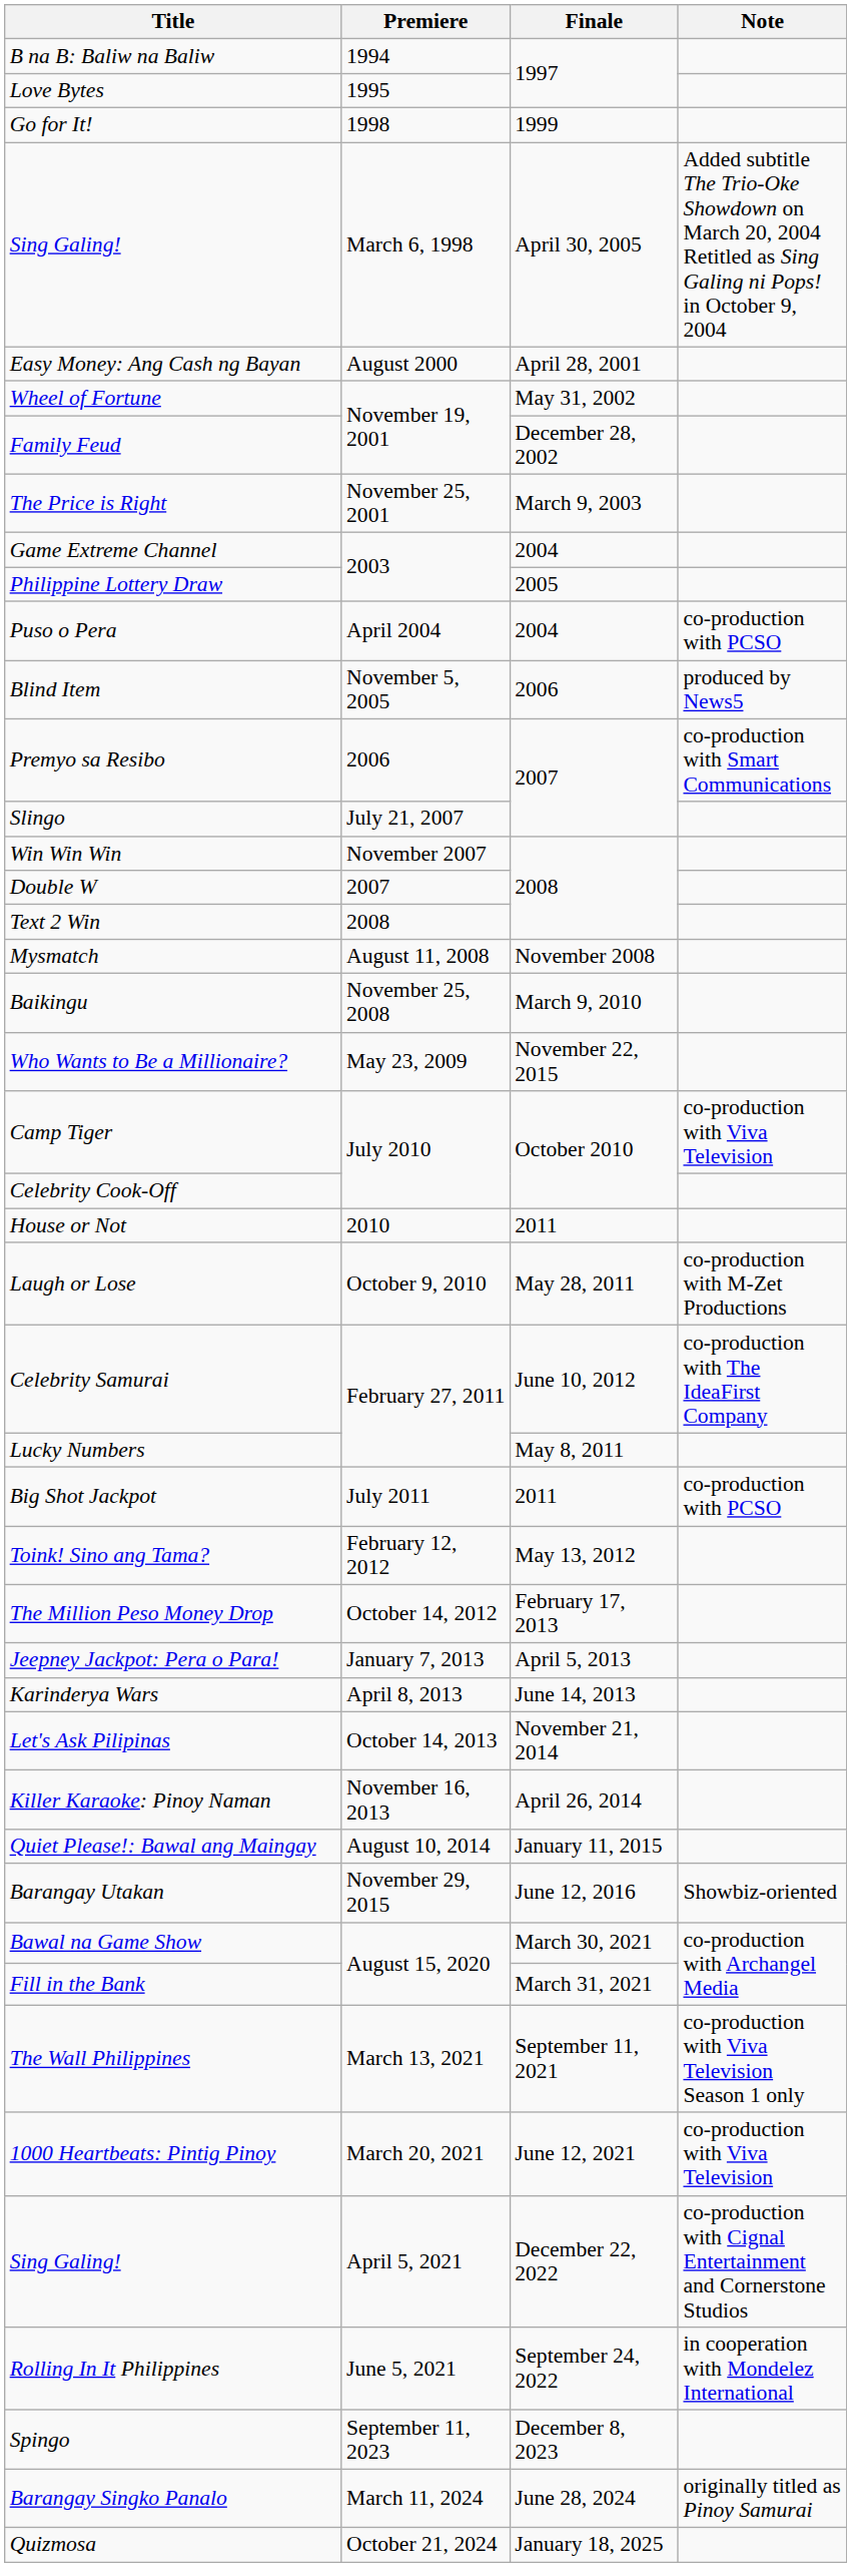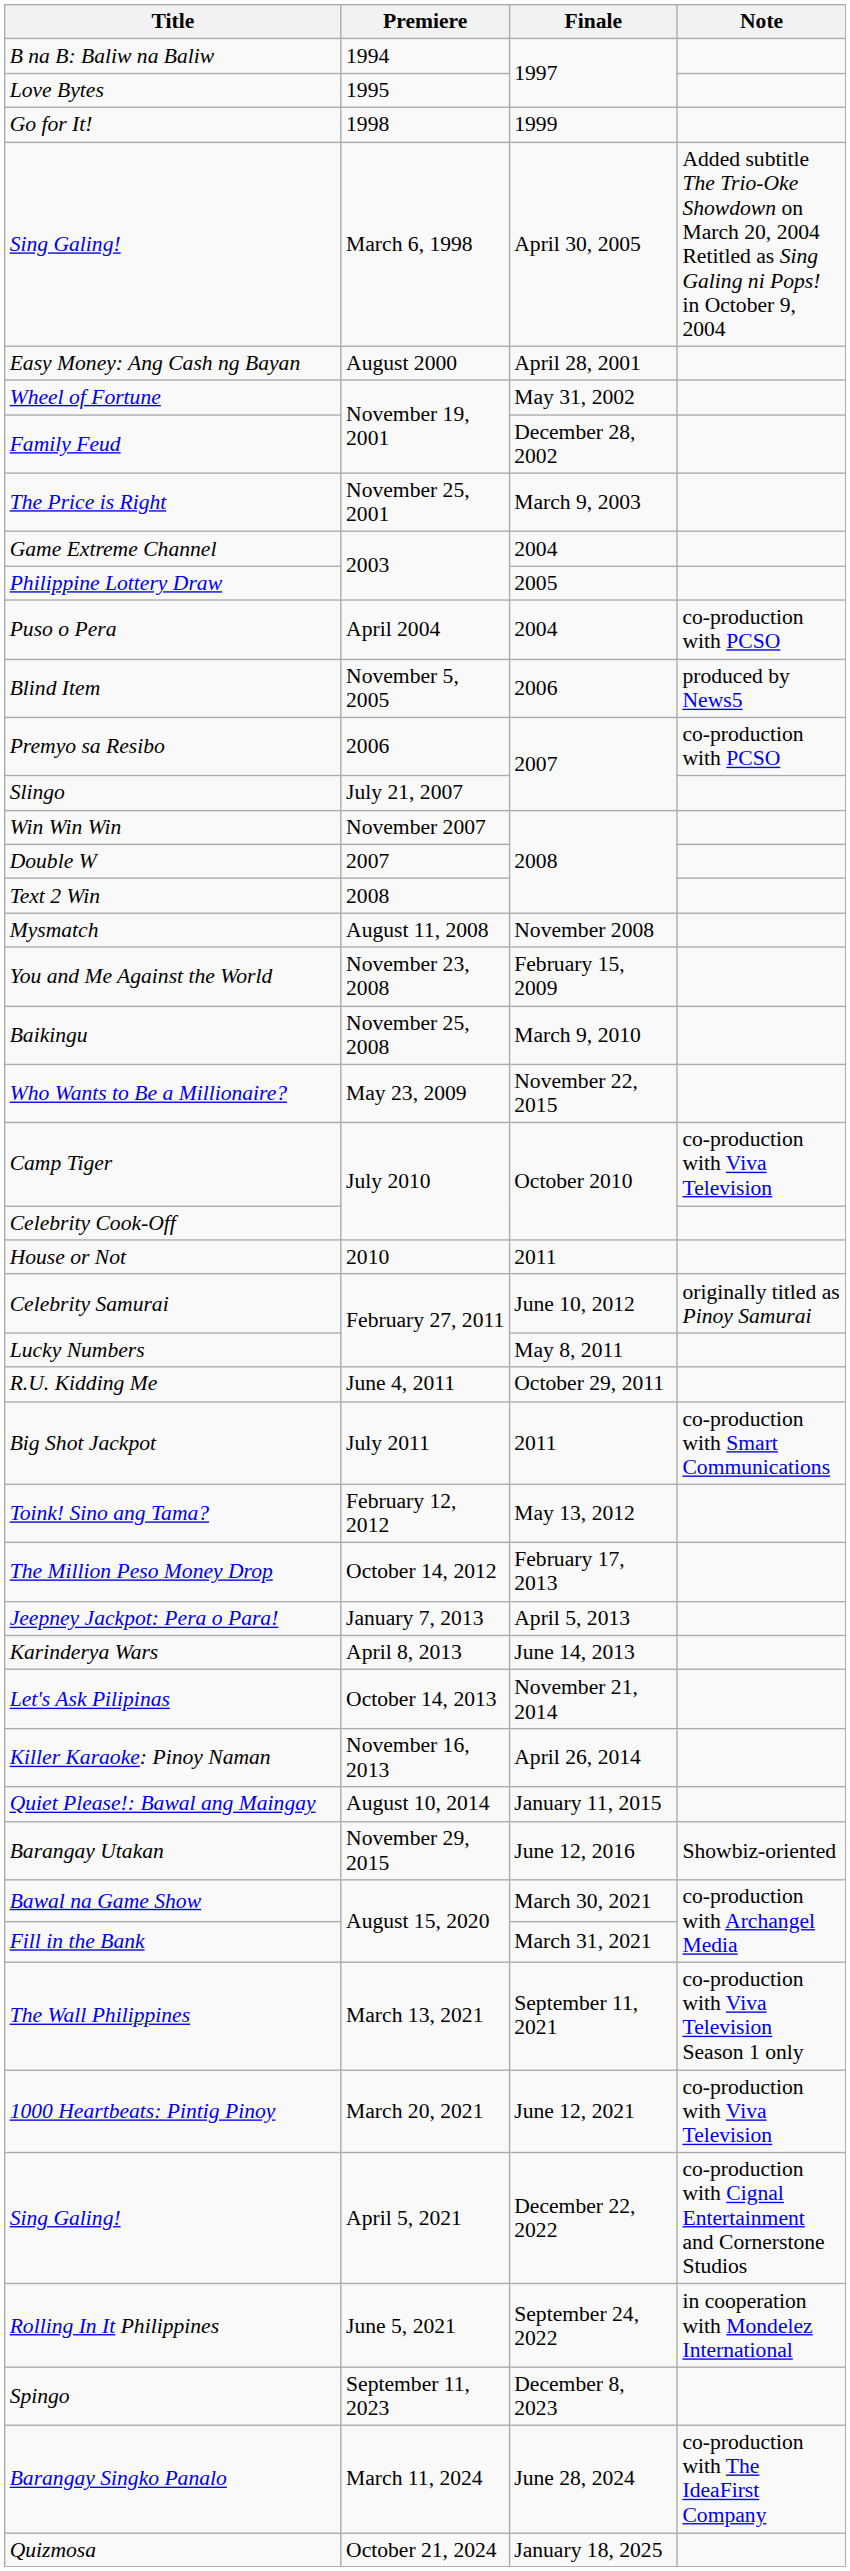 <table class="wikitable sortable" width="100%">
 <tr>
 <th style="width:40%;">Title</th>
 <th style="width:20%;">Premiere</th>
 <th style="width:20%;">Finale</th>
 <th style="width:20%;">Note</th>
 </tr>
 <tr>
 <td><em>B na B: Baliw na Baliw</em></td>
 <td>1994</td>
 <td rowspan="2">1997</td>
 <td></td>
 </tr>
 <tr>
 <td><em>Love Bytes</em></td>
 <td>1995</td>
 <td></td>
 </tr>
 <tr>
 <td><em>Go for It!</em></td>
 <td>1998</td>
 <td>1999</td>
 <td></td>
 </tr>
 <tr>
 <td><em><a href='#'>Sing Galing!</a></em></td>
 <td>March 6, 1998</td>
 <td>April 30, 2005</td>
 <td>Added subtitle <em>The Trio-Oke Showdown</em> on March 20, 2004<br>Retitled as <em>Sing Galing ni Pops!</em> in October 9, 2004</td>
 </tr>
 <tr>
 <td><em>Easy Money: Ang Cash ng Bayan</em></td>
 <td>August 2000</td>
 <td>April 28, 2001</td>
 <td></td>
 </tr>
 <tr>
 <td><em><a href='#'>Wheel of Fortune</a></em></td>
 <td rowspan="2">November 19, 2001</td>
 <td>May 31, 2002</td>
 <td></td>
 </tr>
 <tr>
 <td><em><a href='#'>Family Feud</a></em></td>
 <td>December 28, 2002</td>
 <td></td>
 </tr>
 <tr>
 <td><em><a href='#'>The Price is Right</a></em></td>
 <td>November 25, 2001</td>
 <td>March 9, 2003</td>
 <td></td>
 </tr>
 <tr>
 <td><em>Game Extreme Channel</em></td>
 <td rowspan="2">2003</td>
 <td>2004</td>
 <td></td>
 </tr>
 <tr>
 <td><em><a href='#'>Philippine Lottery Draw</a></em></td>
 <td>2005</td>
 <td></td>
 </tr>
 <tr>
 <td><em>Puso o Pera</em></td>
 <td>April 2004</td>
 <td>2004</td>
 <td>co-production with <a href='#'>PCSO</a></td>
 </tr>
 <tr>
 <td><em>Blind Item</em></td>
 <td>November 5, 2005</td>
 <td>2006</td>
 <td>produced by <a href='#'>News5</a></td>
 </tr>
 <tr>
 <td><em>Premyo sa Resibo</em></td>
 <td>2006</td>
 <td rowspan="2">2007</td>
-<td>co-production with <a href='#'>Smart Communications</a></td>
+<td>co-production with <a href='#'>PCSO</a></td>
 </tr>
 <tr>
 <td><em>Slingo</em></td>
 <td>July 21, 2007</td>
 <td></td>
 </tr>
 <tr>
 <td><em>Win Win Win</em></td>
 <td>November 2007</td>
 <td rowspan="3">2008</td>
 <td></td>
 </tr>
 <tr>
 <td><em>Double W</em></td>
 <td>2007</td>
 <td></td>
 </tr>
 <tr>
 <td><em>Text 2 Win</em></td>
 <td>2008</td>
 <td></td>
 </tr>
 <tr>
 <td><em>Mysmatch</em></td>
 <td>August 11, 2008</td>
 <td>November 2008</td>
+<td></td>
+</tr>
+<tr>
+<td><em>You and Me Against the World</em></td>
+<td>November 23, 2008</td>
+<td>February 15, 2009</td>
 <td></td>
 </tr>
 <tr>
 <td><em>Baikingu</em></td>
 <td>November 25, 2008</td>
 <td>March 9, 2010</td>
 <td></td>
 </tr>
 <tr>
 <td><em><a href='#'>Who Wants to Be a Millionaire?</a></em></td>
 <td>May 23, 2009</td>
 <td>November 22, 2015</td>
 <td></td>
 </tr>
 <tr>
 <td><em>Camp Tiger</em></td>
 <td rowspan="2">July 2010</td>
 <td rowspan="2">October 2010</td>
 <td>co-production with <a href='#'>Viva Television</a></td>
 </tr>
 <tr>
 <td><em>Celebrity Cook-Off</em></td>
 <td></td>
 </tr>
 <tr>
 <td><em>House or Not</em></td>
 <td>2010</td>
 <td>2011</td>
 <td></td>
 </tr>
 <tr>
-<td><em>Laugh or Lose</em></td>
-<td>October 9, 2010</td>
-<td>May 28, 2011</td>
-<td>co-production with M-Zet Productions</td>
-</tr>
-<tr>
 <td><em>Celebrity Samurai</em></td>
 <td rowspan="2">February 27, 2011</td>
 <td>June 10, 2012</td>
-<td>co-production with <a href='#'>The IdeaFirst Company</a></td>
+<td>originally titled as <em>Pinoy Samurai</em></td>
 </tr>
 <tr>
 <td><em>Lucky Numbers</em></td>
 <td>May 8, 2011</td>
 <td></td>
 </tr>
 <tr>
+<td><em>R.U. Kidding Me</em></td>
+<td>June 4, 2011</td>
+<td>October 29, 2011</td>
+<td></td>
+</tr>
+<tr>
 <td><em>Big Shot Jackpot</em></td>
 <td>July 2011</td>
 <td>2011</td>
-<td>co-production with <a href='#'>PCSO</a></td>
+<td>co-production with <a href='#'>Smart Communications</a></td>
 </tr>
 <tr>
 <td><em><a href='#'>Toink! Sino ang Tama?</a></em></td>
 <td>February 12, 2012</td>
 <td>May 13, 2012</td>
 <td></td>
 </tr>
 <tr>
 <td><em><a href='#'>The Million Peso Money Drop</a></em></td>
 <td>October 14, 2012</td>
 <td>February 17, 2013</td>
 <td></td>
 </tr>
 <tr>
 <td><em><a href='#'>Jeepney Jackpot: Pera o Para!</a></em></td>
 <td>January 7, 2013</td>
 <td>April 5, 2013</td>
 <td></td>
 </tr>
 <tr>
 <td><em>Karinderya Wars</em></td>
 <td>April 8, 2013</td>
 <td>June 14, 2013</td>
 <td></td>
 </tr>
 <tr>
 <td><em><a href='#'>Let's Ask Pilipinas</a></em></td>
 <td>October 14, 2013</td>
 <td>November 21, 2014</td>
 <td></td>
 </tr>
 <tr>
 <td><em><a href='#'>Killer Karaoke</a>: Pinoy Naman</em></td>
 <td>November 16, 2013</td>
 <td>April 26, 2014</td>
 <td></td>
 </tr>
 <tr>
 <td><em><a href='#'>Quiet Please!: Bawal ang Maingay</a></em></td>
 <td>August 10, 2014</td>
 <td>January 11, 2015</td>
 <td></td>
 </tr>
 <tr>
 <td><em>Barangay Utakan</em></td>
 <td>November 29, 2015</td>
 <td>June 12, 2016</td>
 <td>Showbiz-oriented</td>
 </tr>
 <tr>
 <td><em><a href='#'>Bawal na Game Show</a></em></td>
 <td rowspan="2">August 15, 2020</td>
 <td>March 30, 2021</td>
 <td rowspan="2">co-production with <a href='#'>Archangel Media</a></td>
 </tr>
 <tr>
 <td><em><a href='#'>Fill in the Bank</a></em></td>
 <td>March 31, 2021</td>
 </tr>
 <tr>
 <td><em><a href='#'>The Wall Philippines</a></em></td>
 <td>March 13, 2021</td>
 <td>September 11, 2021</td>
 <td>co-production with <a href='#'>Viva Television</a><br>Season 1 only</td>
 </tr>
 <tr>
 <td><em><a href='#'>1000 Heartbeats: Pintig Pinoy</a></em></td>
 <td>March 20, 2021</td>
 <td>June 12, 2021</td>
 <td>co-production with <a href='#'>Viva Television</a></td>
 </tr>
 <tr>
 <td><em><a href='#'>Sing Galing!</a></em></td>
 <td>April 5, 2021</td>
 <td>December 22, 2022</td>
 <td>co-production with <a href='#'>Cignal Entertainment</a> and Cornerstone Studios</td>
 </tr>
 <tr>
 <td><em><a href='#'>Rolling In It</a> Philippines</em></td>
 <td>June 5, 2021</td>
 <td>September 24, 2022</td>
 <td>in cooperation with <a href='#'>Mondelez International</a></td>
 </tr>
 <tr>
 <td><em>Spingo</em></td>
 <td>September 11, 2023</td>
 <td>December 8, 2023</td>
 <td></td>
 </tr>
 <tr>
 <td><em><a href='#'>Barangay Singko Panalo</a></em></td>
 <td>March 11, 2024</td>
 <td>June 28, 2024</td>
-<td>originally titled as <em>Pinoy Samurai</em></td>
+<td>co-production with <a href='#'>The IdeaFirst Company</a></td>
 </tr>
 <tr>
 <td><em>Quizmosa</em></td>
 <td>October 21, 2024</td>
 <td>January 18, 2025</td>
 <td></td>
 </tr>
 <tr>
 </tr>
 </table>
